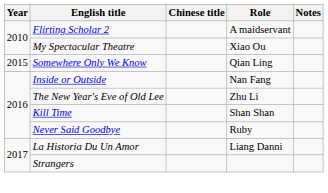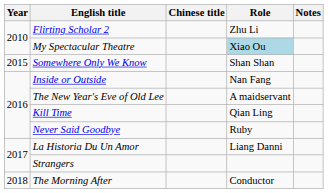 <table class="wikitable">
 <tr>
 <th>Year</th>
 <th>English title</th>
 <th>Chinese title</th>
 <th>Role</th>
 <th>Notes</th>
 </tr>
 <tr>
 <td rowspan="2">2010</td>
 <td><em><a href='#'>Flirting Scholar 2</a></em></td>
 <td></td>
-<td>A maidservant</td>
+<td>Zhu Li</td>
 <td></td>
 </tr>
 <tr>
 <td><em>My Spectacular Theatre</em></td>
 <td></td>
-<td>Xiao Ou</td>
+<td style="background: lightblue;">Xiao Ou</td>
 <td></td>
 </tr>
 <tr>
 <td>2015</td>
 <td><em><a href='#'>Somewhere Only We Know</a></em></td>
 <td></td>
-<td>Qian Ling</td>
+<td>Shan Shan</td>
 <td></td>
 </tr>
 <tr>
 <td rowspan="4">2016</td>
 <td><em><a href='#'>Inside or Outside</a></em></td>
 <td></td>
 <td>Nan Fang</td>
 <td></td>
 </tr>
 <tr>
 <td><em>The New Year's Eve of Old Lee</em></td>
 <td></td>
-<td>Zhu Li</td>
+<td>A maidservant</td>
 <td></td>
 </tr>
 <tr>
 <td><em><a href='#'>Kill Time</a></em></td>
 <td></td>
-<td>Shan Shan</td>
+<td>Qian Ling</td>
 <td></td>
 </tr>
 <tr>
 <td><em><a href='#'>Never Said Goodbye</a></em></td>
 <td></td>
 <td>Ruby</td>
 <td></td>
 </tr>
 <tr>
 <td rowspan="2">2017</td>
 <td><em>La Historia Du Un Amor</em></td>
 <td></td>
 <td>Liang Danni</td>
 <td></td>
 </tr>
 <tr>
 <td><em>Strangers</em></td>
 <td></td>
 <td></td>
 <td></td>
 </tr>
+<tr>
+<td>2018</td>
+<td><em>The Morning After</em></td>
+<td></td>
+<td>Conductor</td>
+<td></td>
+</tr>
 </table>
